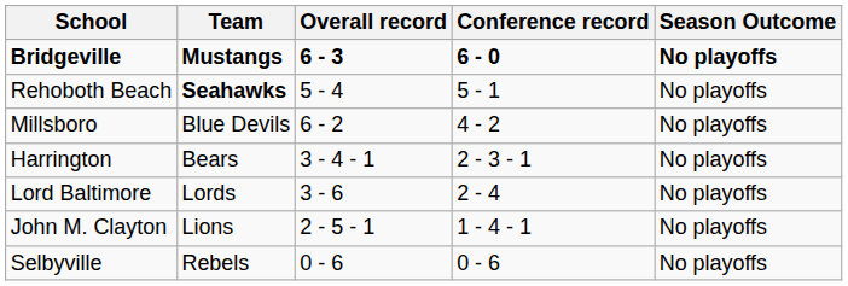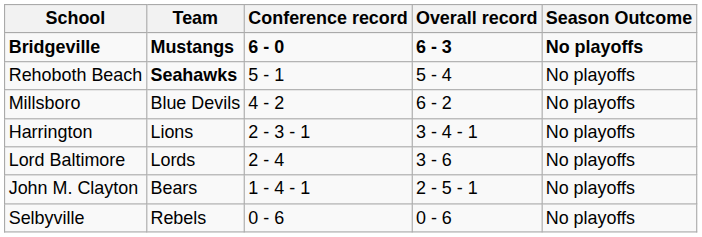 <table class="wikitable mw-collapsible mw-collapsed">
 <tr>
 <th>School</th>
 <th>Team</th>
+<th>Conference record</th>
 <th>Overall record</th>
-<th>Conference record</th>
 <th>Season Outcome</th>
 </tr>
 <tr>
 <td><strong> Bridgeville </strong></td>
 <td><strong> Mustangs </strong></td>
+<td><strong>6 - 0</strong></td>
 <td><strong>6 - 3</strong></td>
-<td><strong>6 - 0</strong></td>
 <td><strong>No playoffs</strong></td>
 </tr>
 <tr>
 <td>Rehoboth Beach</td>
 <td><strong>Seahawks</strong></td>
+<td>5 - 1</td>
 <td>5 - 4</td>
-<td>5 - 1</td>
 <td>No playoffs</td>
 </tr>
 <tr>
 <td>Millsboro</td>
 <td>Blue Devils</td>
+<td>4 - 2</td>
 <td>6 - 2</td>
-<td>4 - 2</td>
 <td>No playoffs</td>
 </tr>
 <tr>
 <td>Harrington</td>
-<td>Bears</td>
+<td>Lions</td>
+<td>2 - 3 - 1</td>
 <td>3 - 4 - 1</td>
-<td>2 - 3 - 1</td>
 <td>No playoffs</td>
 </tr>
 <tr>
 <td>Lord Baltimore</td>
 <td>Lords</td>
+<td>2 - 4</td>
 <td>3 - 6</td>
-<td>2 - 4</td>
 <td>No playoffs</td>
 </tr>
 <tr>
 <td>John M. Clayton</td>
-<td>Lions</td>
+<td>Bears</td>
+<td>1 - 4 - 1</td>
 <td>2 - 5 - 1</td>
-<td>1 - 4 - 1</td>
 <td>No playoffs</td>
 </tr>
 <tr>
 <td>Selbyville</td>
 <td>Rebels</td>
 <td>0 - 6</td>
 <td>0 - 6</td>
 <td>No playoffs</td>
 </tr>
 </table>
